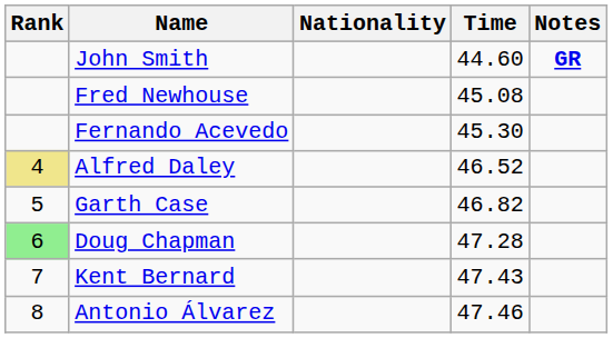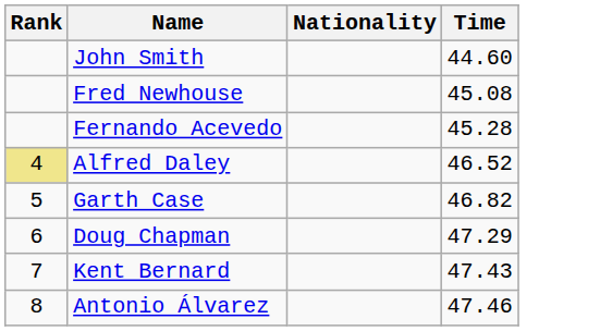 <table class="wikitable sortable" style="text-align:center">
 <tr>
 <th>Rank</th>
 <th>Name</th>
 <th>Nationality</th>
 <th>Time</th>
-<th>Notes</th>
 </tr>
 <tr>
 <td></td>
 <td align=left><a href='#'>John Smith</a></td>
 <td align=left></td>
 <td>44.60</td>
-<td><strong><a href='#'>GR</a></strong></td>
 </tr>
 <tr>
 <td></td>
 <td align=left><a href='#'>Fred Newhouse</a></td>
 <td align=left></td>
 <td>45.08</td>
-<td></td>
 </tr>
 <tr>
 <td></td>
 <td align=left><a href='#'>Fernando Acevedo</a></td>
 <td align=left></td>
-<td>45.30</td>
-<td></td>
+<td>45.28</td>
 </tr>
 <tr>
 <td style="background: khaki;">4</td>
 <td align=left><a href='#'>Alfred Daley</a></td>
 <td align=left></td>
 <td>46.52</td>
-<td></td>
 </tr>
 <tr>
 <td>5</td>
 <td align=left><a href='#'>Garth Case</a></td>
 <td align=left></td>
 <td>46.82</td>
-<td></td>
 </tr>
 <tr>
-<td style="background: lightgreen;">6</td>
+<td>6</td>
 <td align=left><a href='#'>Doug Chapman</a></td>
 <td align=left></td>
-<td>47.28</td>
-<td></td>
+<td>47.29</td>
 </tr>
 <tr>
 <td>7</td>
 <td align=left><a href='#'>Kent Bernard</a></td>
 <td align=left></td>
 <td>47.43</td>
-<td></td>
 </tr>
 <tr>
 <td>8</td>
 <td align=left><a href='#'>Antonio Álvarez</a></td>
 <td align=left></td>
 <td>47.46</td>
-<td></td>
 </tr>
 </table>
